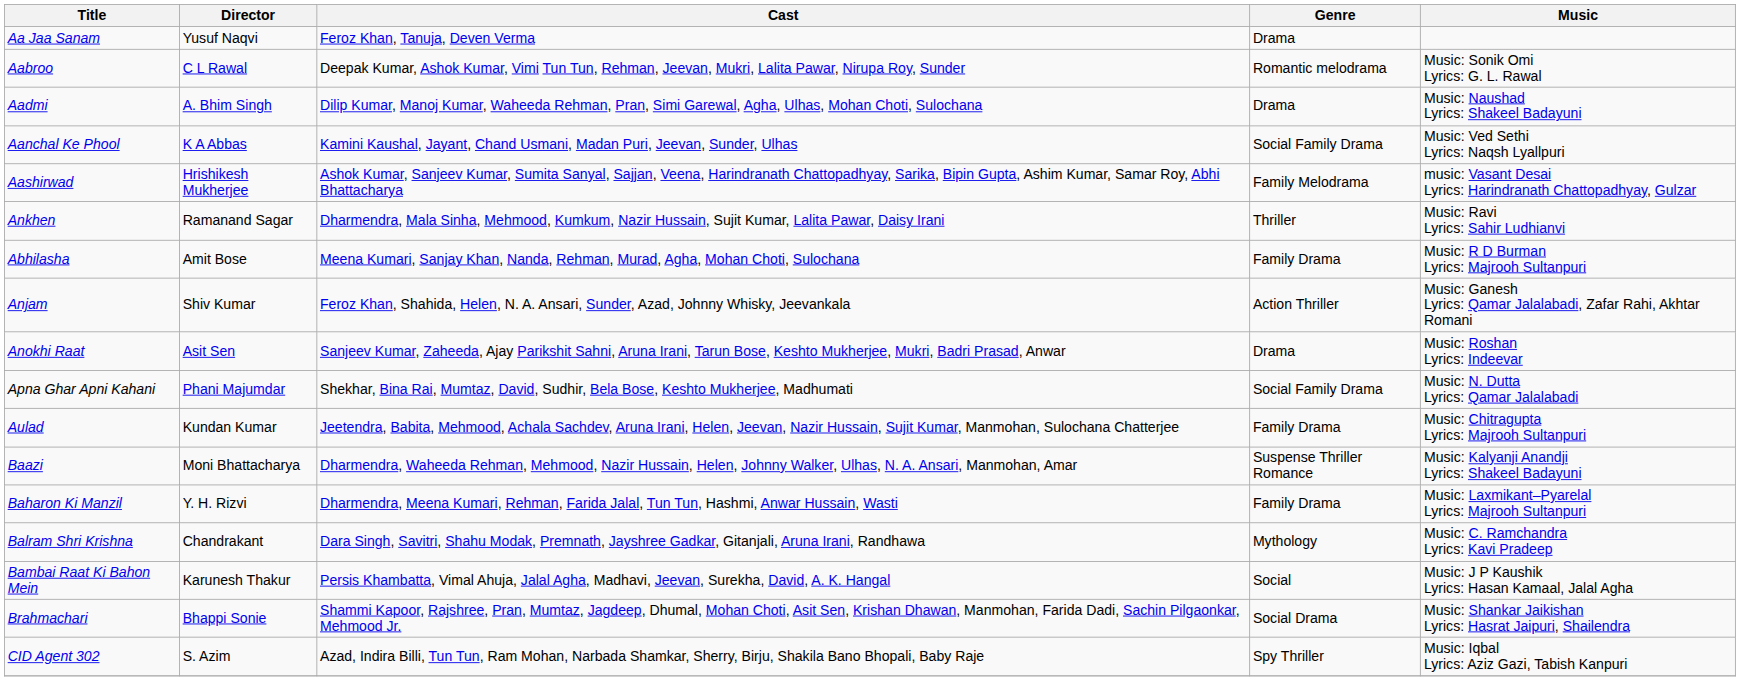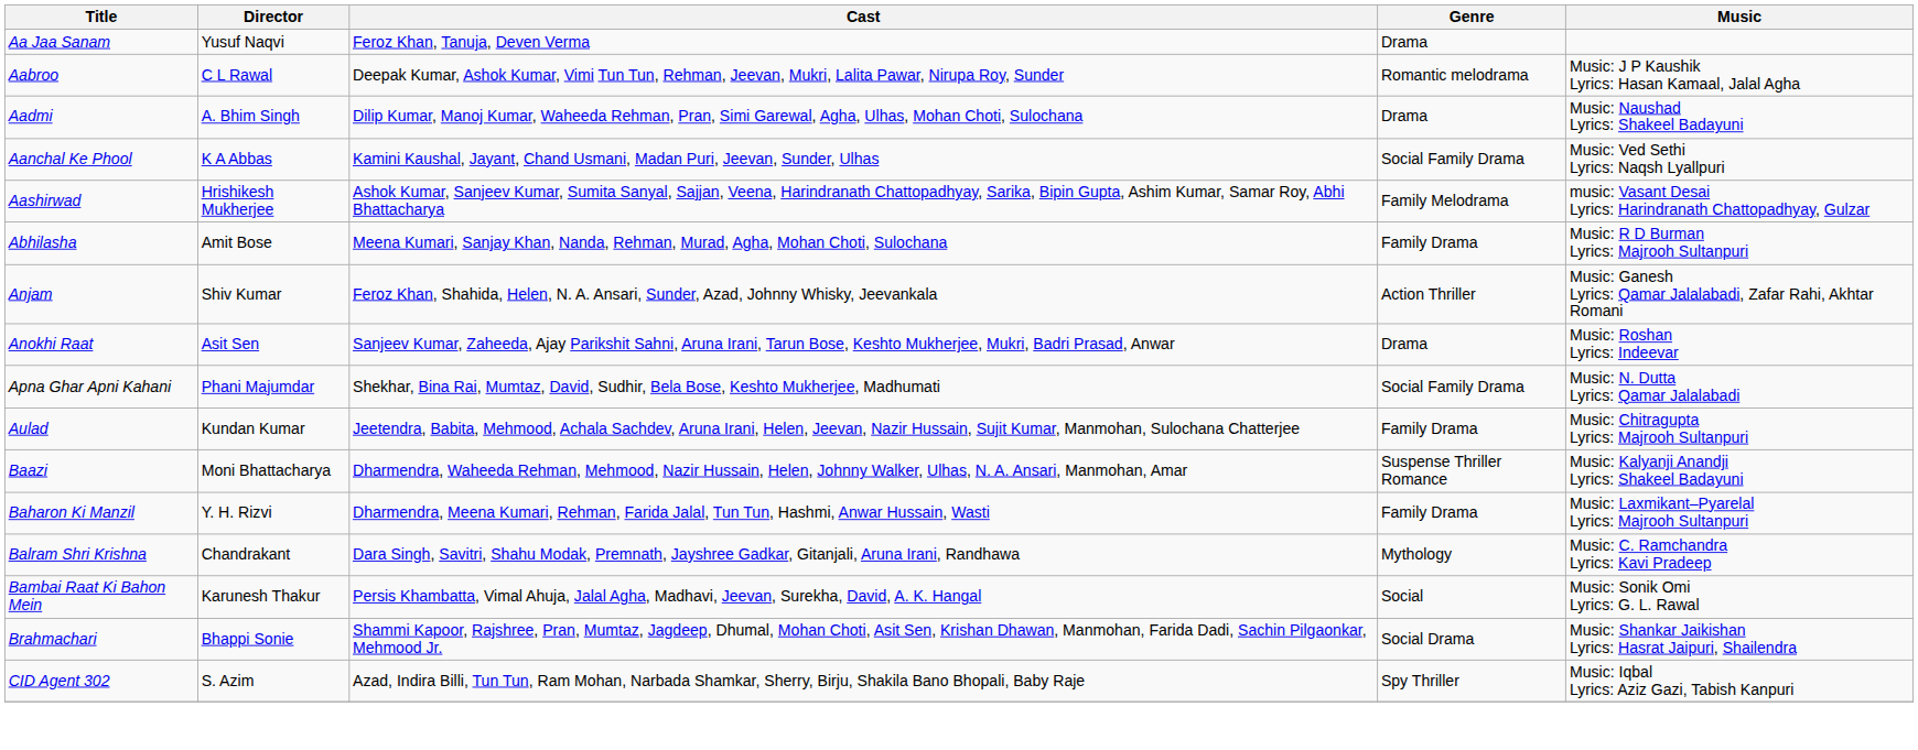 <table class="wikitable">
 <tr>
 <th>Title</th>
 <th>Director</th>
 <th>Cast</th>
 <th>Genre</th>
 <th>Music</th>
 </tr>
 <tr>
 <td><em><a href='#'>Aa Jaa Sanam</a></em></td>
 <td>Yusuf Naqvi</td>
 <td><a href='#'>Feroz Khan</a>, <a href='#'>Tanuja</a>, <a href='#'>Deven Verma</a></td>
 <td>Drama</td>
 <td></td>
 </tr>
 <tr>
 <td><em><a href='#'>Aabroo</a></em></td>
 <td><a href='#'>C L Rawal</a></td>
 <td>Deepak Kumar, <a href='#'>Ashok Kumar</a>, <a href='#'>Vimi</a> <a href='#'>Tun Tun</a>, <a href='#'>Rehman</a>, <a href='#'>Jeevan</a>, <a href='#'>Mukri</a>, <a href='#'>Lalita Pawar</a>, <a href='#'>Nirupa Roy</a>, <a href='#'>Sunder</a></td>
 <td>Romantic melodrama</td>
-<td>Music: Sonik Omi<br>Lyrics: G. L. Rawal</td>
+<td>Music: J P Kaushik<br>Lyrics: Hasan Kamaal, Jalal Agha</td>
 </tr>
 <tr>
 <td><em><a href='#'>Aadmi</a></em></td>
 <td><a href='#'>A. Bhim Singh</a></td>
 <td><a href='#'>Dilip Kumar</a>, <a href='#'>Manoj Kumar</a>, <a href='#'>Waheeda Rehman</a>, <a href='#'>Pran</a>, <a href='#'>Simi Garewal</a>, <a href='#'>Agha</a>, <a href='#'>Ulhas</a>, <a href='#'>Mohan Choti</a>, <a href='#'>Sulochana</a></td>
 <td>Drama</td>
 <td>Music: <a href='#'>Naushad</a><br>Lyrics: <a href='#'>Shakeel Badayuni</a></td>
 </tr>
 <tr>
 <td><em><a href='#'>Aanchal Ke Phool</a></em></td>
 <td><a href='#'>K A Abbas</a></td>
 <td><a href='#'>Kamini Kaushal</a>, <a href='#'>Jayant</a>, <a href='#'>Chand Usmani</a>, <a href='#'>Madan Puri</a>, <a href='#'>Jeevan</a>, <a href='#'>Sunder</a>, <a href='#'>Ulhas</a></td>
 <td>Social Family Drama</td>
 <td>Music: Ved Sethi<br>Lyrics: Naqsh Lyallpuri</td>
 </tr>
 <tr>
 <td><em><a href='#'>Aashirwad</a></em></td>
 <td><a href='#'>Hrishikesh Mukherjee</a></td>
 <td><a href='#'>Ashok Kumar</a>, <a href='#'>Sanjeev Kumar</a>, <a href='#'>Sumita Sanyal</a>, <a href='#'>Sajjan</a>, <a href='#'>Veena</a>, <a href='#'>Harindranath Chattopadhyay</a>, <a href='#'>Sarika</a>, <a href='#'>Bipin Gupta</a>, Ashim Kumar, Samar Roy, <a href='#'>Abhi Bhattacharya</a></td>
 <td>Family Melodrama</td>
 <td>music: <a href='#'>Vasant Desai</a><br>Lyrics: <a href='#'>Harindranath Chattopadhyay</a>, <a href='#'>Gulzar</a></td>
-</tr>
-<tr>
-<td><em><a href='#'>Ankhen</a></em></td>
-<td>Ramanand Sagar</td>
-<td><a href='#'>Dharmendra</a>, <a href='#'>Mala Sinha</a>, <a href='#'>Mehmood</a>, <a href='#'>Kumkum</a>, <a href='#'>Nazir Hussain</a>, Sujit Kumar, <a href='#'>Lalita Pawar</a>, <a href='#'>Daisy Irani</a></td>
-<td>Thriller</td>
-<td>Music: Ravi<br>Lyrics: <a href='#'>Sahir Ludhianvi</a></td>
 </tr>
 <tr>
 <td><em><a href='#'>Abhilasha</a></em></td>
 <td>Amit Bose</td>
 <td><a href='#'>Meena Kumari</a>, <a href='#'>Sanjay Khan</a>, <a href='#'>Nanda</a>, <a href='#'>Rehman</a>, <a href='#'>Murad</a>, <a href='#'>Agha</a>, <a href='#'>Mohan Choti</a>, <a href='#'>Sulochana</a></td>
 <td>Family Drama</td>
 <td>Music: <a href='#'>R D Burman</a><br>Lyrics: <a href='#'>Majrooh Sultanpuri</a></td>
 </tr>
 <tr>
 <td><em><a href='#'>Anjam</a></em></td>
 <td>Shiv Kumar</td>
 <td><a href='#'>Feroz Khan</a>, Shahida, <a href='#'>Helen</a>, N. A. Ansari, <a href='#'>Sunder</a>, Azad, Johnny Whisky, Jeevankala</td>
 <td>Action Thriller</td>
 <td>Music: Ganesh<br>Lyrics: <a href='#'>Qamar Jalalabadi</a>, Zafar Rahi, Akhtar Romani</td>
 </tr>
 <tr>
 <td><em><a href='#'>Anokhi Raat</a></em></td>
 <td><a href='#'>Asit Sen</a></td>
 <td><a href='#'>Sanjeev Kumar</a>, <a href='#'>Zaheeda</a>, Ajay <a href='#'>Parikshit Sahni</a>, <a href='#'>Aruna Irani</a>, <a href='#'>Tarun Bose</a>, <a href='#'>Keshto Mukherjee</a>, <a href='#'>Mukri</a>, <a href='#'>Badri Prasad</a>, Anwar</td>
 <td>Drama</td>
 <td>Music: <a href='#'>Roshan</a><br>Lyrics: <a href='#'>Indeevar</a></td>
 </tr>
 <tr>
 <td><em>Apna Ghar Apni Kahani</em></td>
 <td><a href='#'>Phani Majumdar</a></td>
 <td>Shekhar, <a href='#'>Bina Rai</a>, <a href='#'>Mumtaz</a>, <a href='#'>David</a>, Sudhir, <a href='#'>Bela Bose</a>, <a href='#'>Keshto Mukherjee</a>, Madhumati</td>
 <td>Social Family Drama</td>
 <td>Music: <a href='#'>N. Dutta</a><br>Lyrics: <a href='#'>Qamar Jalalabadi</a></td>
 </tr>
 <tr>
 <td><em><a href='#'>Aulad</a></em></td>
 <td>Kundan Kumar</td>
 <td><a href='#'>Jeetendra</a>, <a href='#'>Babita</a>, <a href='#'>Mehmood</a>, <a href='#'>Achala Sachdev</a>, <a href='#'>Aruna Irani</a>, <a href='#'>Helen</a>, <a href='#'>Jeevan</a>, <a href='#'>Nazir Hussain</a>, <a href='#'>Sujit Kumar</a>, Manmohan, Sulochana Chatterjee</td>
 <td>Family Drama</td>
 <td>Music: <a href='#'>Chitragupta</a><br>Lyrics: <a href='#'>Majrooh Sultanpuri</a></td>
 </tr>
 <tr>
 <td><em><a href='#'>Baazi</a></em></td>
 <td>Moni Bhattacharya</td>
 <td><a href='#'>Dharmendra</a>, <a href='#'>Waheeda Rehman</a>, <a href='#'>Mehmood</a>, <a href='#'>Nazir Hussain</a>, <a href='#'>Helen</a>, <a href='#'>Johnny Walker</a>, <a href='#'>Ulhas</a>, <a href='#'>N. A. Ansari</a>, Manmohan, Amar</td>
 <td>Suspense Thriller Romance</td>
 <td>Music: <a href='#'>Kalyanji Anandji</a><br>Lyrics: <a href='#'>Shakeel Badayuni</a></td>
 </tr>
 <tr>
 <td><em><a href='#'>Baharon Ki Manzil</a></em></td>
 <td>Y. H. Rizvi</td>
 <td><a href='#'>Dharmendra</a>, <a href='#'>Meena Kumari</a>, <a href='#'>Rehman</a>, <a href='#'>Farida Jalal</a>, <a href='#'>Tun Tun</a>, Hashmi, <a href='#'>Anwar Hussain</a>, <a href='#'>Wasti</a></td>
 <td>Family Drama</td>
 <td>Music: <a href='#'>Laxmikant–Pyarelal</a><br>Lyrics: <a href='#'>Majrooh Sultanpuri</a></td>
 </tr>
 <tr>
 <td><em><a href='#'>Balram Shri Krishna</a></em></td>
 <td>Chandrakant</td>
 <td><a href='#'>Dara Singh</a>, <a href='#'>Savitri</a>, <a href='#'>Shahu Modak</a>, <a href='#'>Premnath</a>, <a href='#'>Jayshree Gadkar</a>, Gitanjali, <a href='#'>Aruna Irani</a>, Randhawa</td>
 <td>Mythology</td>
 <td>Music: <a href='#'>C. Ramchandra</a><br>Lyrics: <a href='#'>Kavi Pradeep</a></td>
 </tr>
 <tr>
 <td><em><a href='#'>Bambai Raat Ki Bahon Mein</a></em></td>
 <td>Karunesh Thakur</td>
 <td><a href='#'>Persis Khambatta</a>, Vimal Ahuja, <a href='#'>Jalal Agha</a>, Madhavi, <a href='#'>Jeevan</a>, Surekha, <a href='#'>David</a>, <a href='#'>A. K. Hangal</a></td>
 <td>Social</td>
-<td>Music: J P Kaushik<br>Lyrics: Hasan Kamaal, Jalal Agha</td>
+<td>Music: Sonik Omi<br>Lyrics: G. L. Rawal</td>
 </tr>
 <tr>
 <td><em><a href='#'>Brahmachari</a></em></td>
 <td><a href='#'>Bhappi Sonie</a></td>
 <td><a href='#'>Shammi Kapoor</a>, <a href='#'>Rajshree</a>, <a href='#'>Pran</a>, <a href='#'>Mumtaz</a>, <a href='#'>Jagdeep</a>,  Dhumal, <a href='#'>Mohan Choti</a>, <a href='#'>Asit Sen</a>, <a href='#'>Krishan Dhawan</a>, Manmohan, Farida Dadi, <a href='#'>Sachin Pilgaonkar</a>, <a href='#'>Mehmood Jr.</a></td>
 <td>Social Drama</td>
 <td>Music: <a href='#'>Shankar Jaikishan</a><br>Lyrics: <a href='#'>Hasrat Jaipuri</a>, <a href='#'>Shailendra</a></td>
 </tr>
 <tr>
 <td><em><a href='#'>CID Agent 302</a></em></td>
 <td>S. Azim</td>
 <td>Azad, Indira Billi, <a href='#'>Tun Tun</a>, Ram Mohan, Narbada Shamkar, Sherry, Birju, Shakila Bano Bhopali, Baby Raje</td>
 <td>Spy Thriller</td>
 <td>Music: Iqbal<br>Lyrics: Aziz Gazi, Tabish Kanpuri</td>
 </tr>
 <tr>
 </tr>
 </table>
